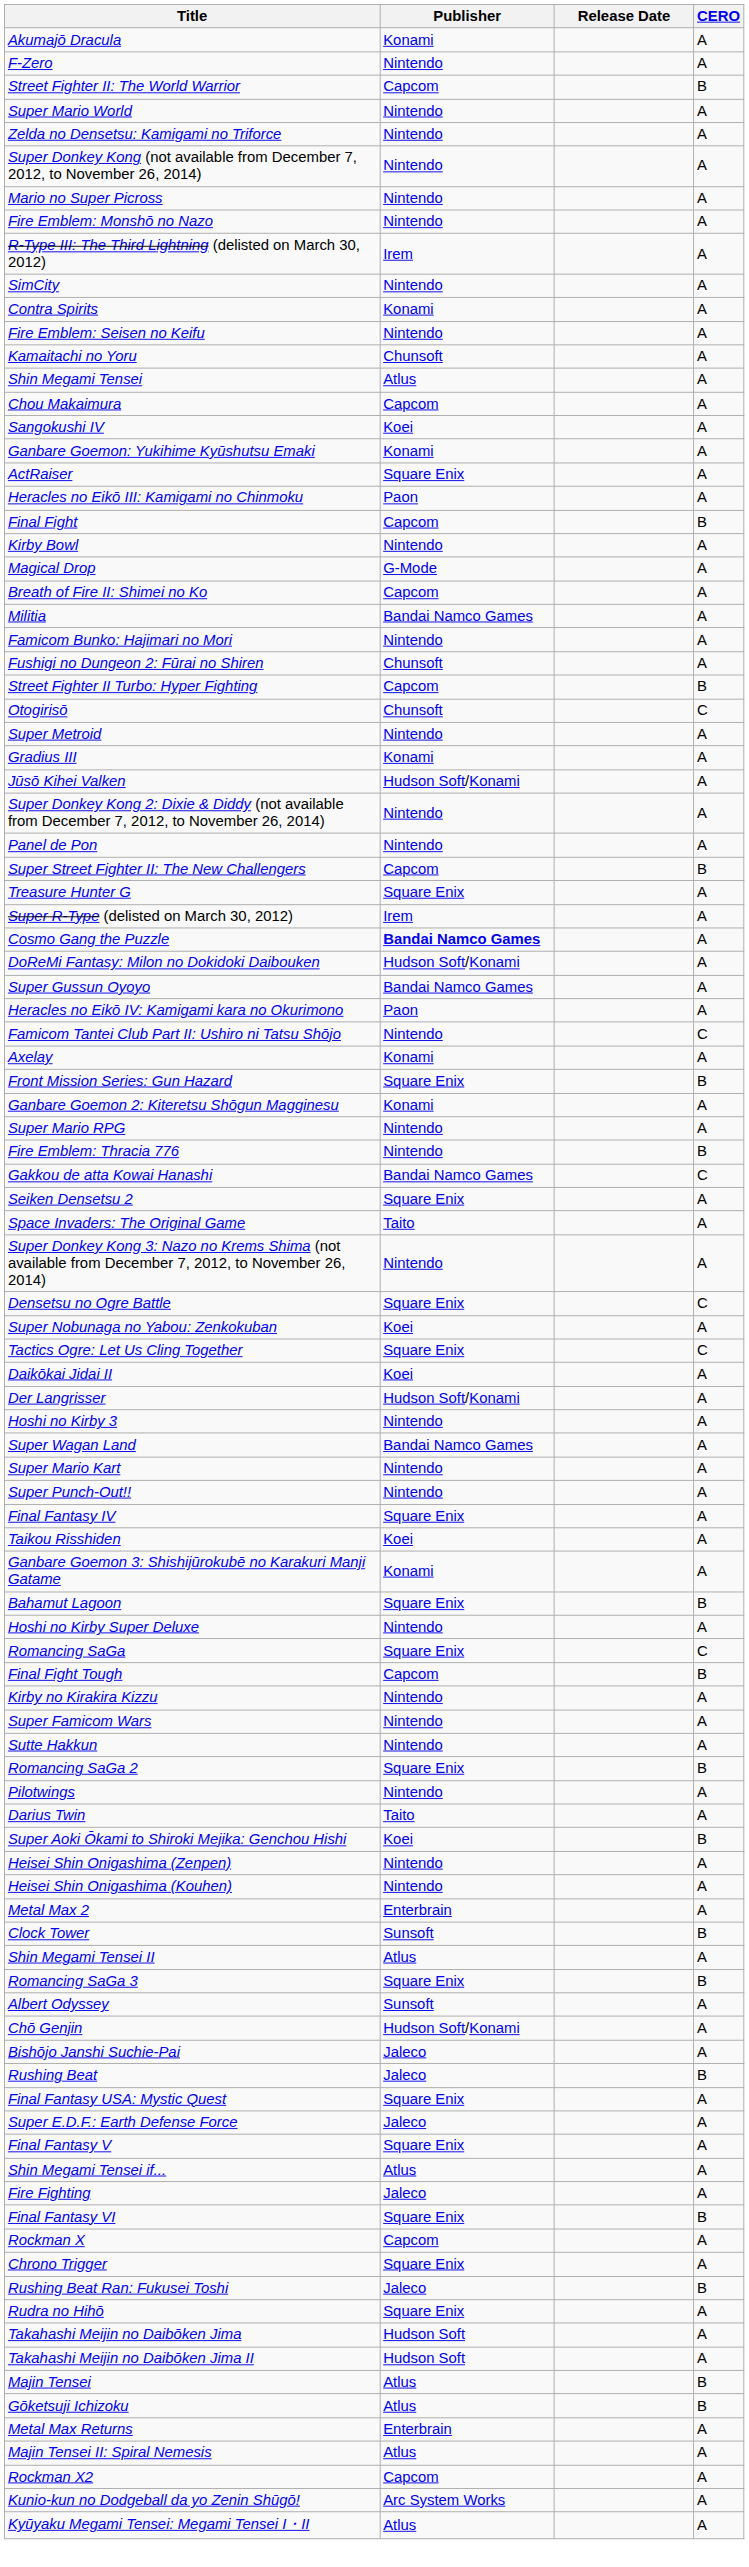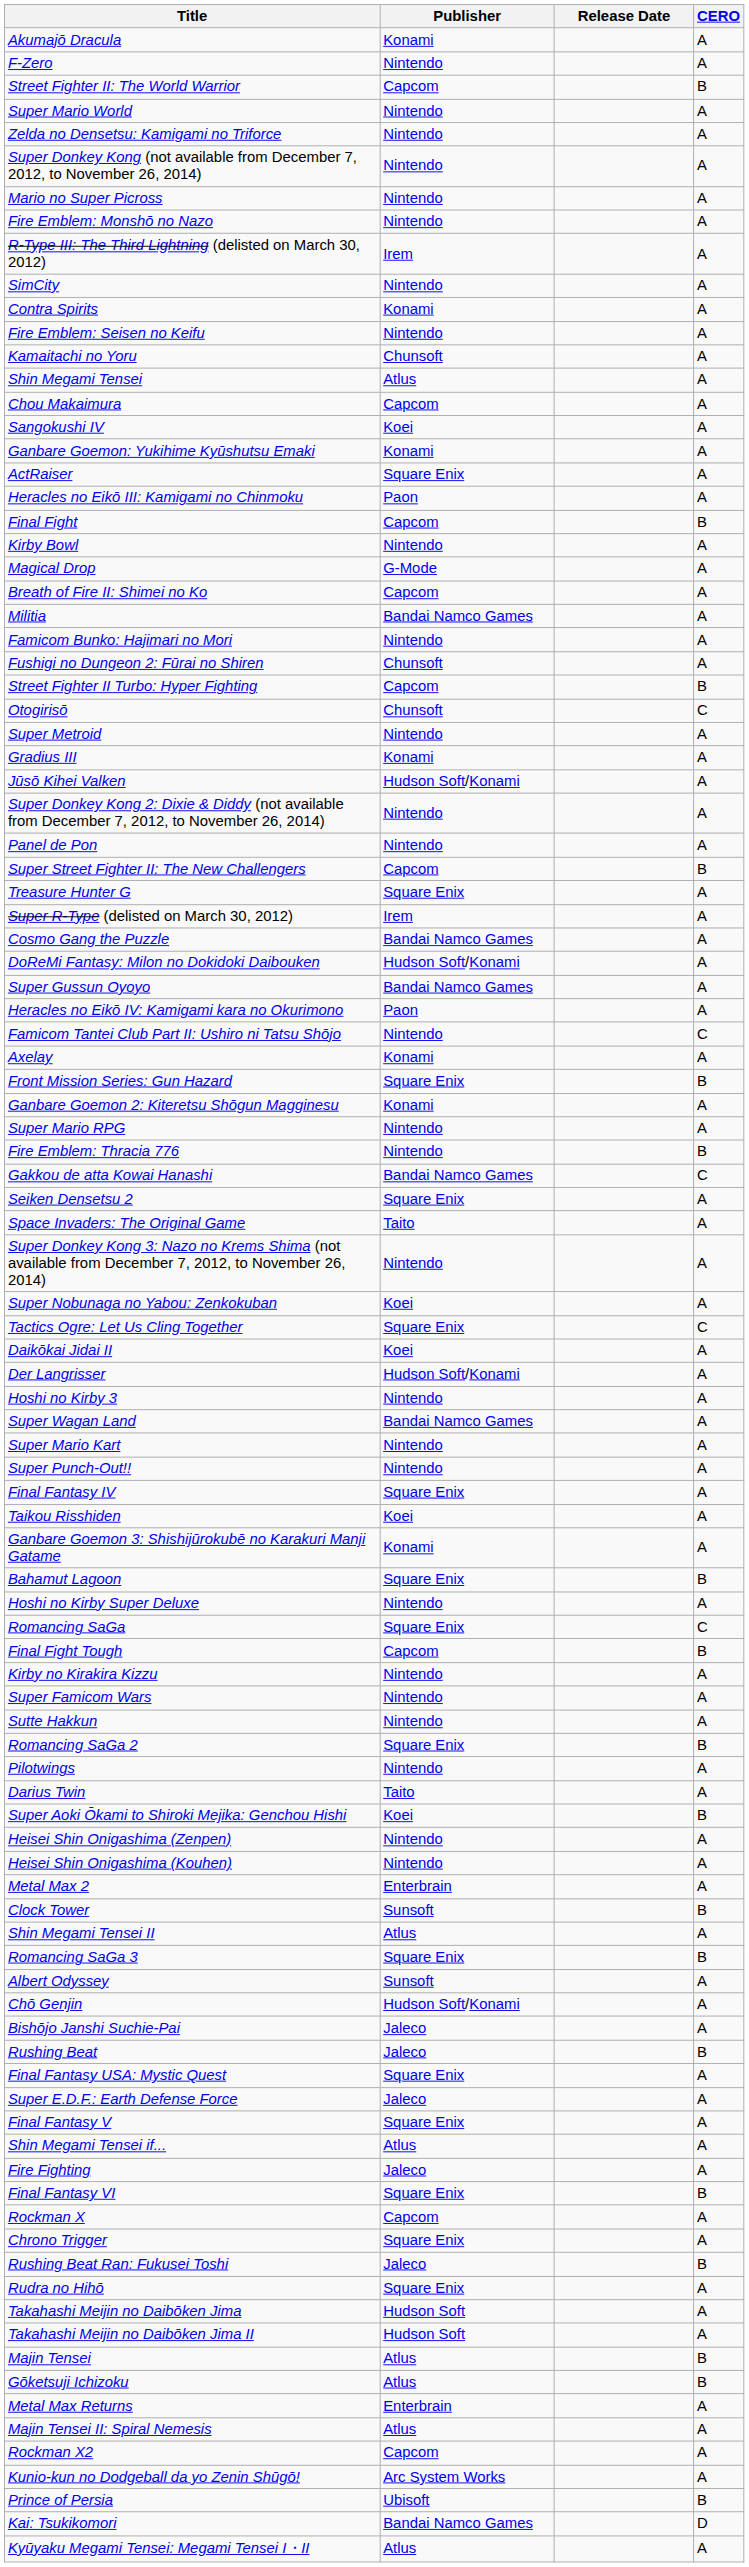 <table class="wikitable sortable" style="width:90%">
 <tr>
 <th width="55%">Title</th>
 <th width="25%">Publisher </th>
 <th width="20%">Release Date</th>
 <th width="10%"><a href='#'>CERO</a></th>
 </tr>
 <tr>
 <td><em><a href='#'>Akumajō Dracula</a></em></td>
 <td><a href='#'>Konami</a></td>
 <td></td>
 <td>A</td>
 </tr>
 <tr>
 <td><em><a href='#'>F-Zero</a></em></td>
 <td><a href='#'>Nintendo</a></td>
 <td></td>
 <td>A</td>
 </tr>
 <tr>
 <td><em><a href='#'>Street Fighter II: The World Warrior</a></em></td>
 <td><a href='#'>Capcom</a></td>
 <td></td>
 <td>B</td>
 </tr>
 <tr>
 <td><em><a href='#'>Super Mario World</a></em></td>
 <td><a href='#'>Nintendo</a></td>
 <td></td>
 <td>A</td>
 </tr>
 <tr>
 <td><em><a href='#'>Zelda no Densetsu: Kamigami no Triforce</a></em></td>
 <td><a href='#'>Nintendo</a></td>
 <td></td>
 <td>A</td>
 </tr>
 <tr>
 <td><em><a href='#'>Super Donkey Kong</a></em> (not available from December 7, 2012, to November 26, 2014)</td>
 <td><a href='#'>Nintendo</a></td>
 <td></td>
 <td>A</td>
 </tr>
 <tr>
 <td><em><a href='#'>Mario no Super Picross</a></em></td>
 <td><a href='#'>Nintendo</a></td>
 <td></td>
 <td>A</td>
 </tr>
 <tr>
 <td><em><a href='#'>Fire Emblem: Monshō no Nazo</a></em></td>
 <td><a href='#'>Nintendo</a></td>
 <td></td>
 <td>A</td>
 </tr>
 <tr>
 <td><s><em><a href='#'>R-Type III: The Third Lightning</a></em></s> (delisted on March 30, 2012)</td>
 <td><a href='#'>Irem</a></td>
 <td></td>
 <td>A</td>
 </tr>
 <tr>
 <td><em><a href='#'>SimCity</a></em></td>
 <td><a href='#'>Nintendo</a></td>
 <td></td>
 <td>A</td>
 </tr>
 <tr>
 <td><em><a href='#'>Contra Spirits</a></em></td>
 <td><a href='#'>Konami</a></td>
 <td></td>
 <td>A</td>
 </tr>
 <tr>
 <td><em><a href='#'>Fire Emblem: Seisen no Keifu</a></em></td>
 <td><a href='#'>Nintendo</a></td>
 <td></td>
 <td>A</td>
 </tr>
 <tr>
 <td><em><a href='#'>Kamaitachi no Yoru</a></em></td>
 <td><a href='#'>Chunsoft</a></td>
 <td></td>
 <td>A</td>
 </tr>
 <tr>
 <td><em><a href='#'>Shin Megami Tensei</a></em></td>
 <td><a href='#'>Atlus</a></td>
 <td></td>
 <td>A</td>
 </tr>
 <tr>
 <td><em><a href='#'>Chou Makaimura</a></em></td>
 <td><a href='#'>Capcom</a></td>
 <td></td>
 <td>A</td>
 </tr>
 <tr>
 <td><em><a href='#'>Sangokushi IV</a></em></td>
 <td><a href='#'>Koei</a></td>
 <td></td>
 <td>A</td>
 </tr>
 <tr>
 <td><em><a href='#'>Ganbare Goemon: Yukihime Kyūshutsu Emaki</a></em></td>
 <td><a href='#'>Konami</a></td>
 <td></td>
 <td>A</td>
 </tr>
 <tr>
 <td><em><a href='#'>ActRaiser</a></em></td>
 <td><a href='#'>Square Enix</a></td>
 <td></td>
 <td>A</td>
 </tr>
 <tr>
 <td><em><a href='#'>Heracles no Eikō III: Kamigami no Chinmoku</a></em></td>
 <td><a href='#'>Paon</a></td>
 <td></td>
 <td>A</td>
 </tr>
 <tr>
 <td><em><a href='#'>Final Fight</a></em></td>
 <td><a href='#'>Capcom</a></td>
 <td></td>
 <td>B</td>
 </tr>
 <tr>
 <td><em><a href='#'>Kirby Bowl</a></em></td>
 <td><a href='#'>Nintendo</a></td>
 <td></td>
 <td>A</td>
 </tr>
 <tr>
 <td><em><a href='#'>Magical Drop</a></em></td>
 <td><a href='#'>G-Mode</a></td>
 <td></td>
 <td>A</td>
 </tr>
 <tr>
 <td><em><a href='#'>Breath of Fire II: Shimei no Ko</a></em></td>
 <td><a href='#'>Capcom</a></td>
 <td></td>
 <td>A</td>
 </tr>
 <tr>
 <td><em><a href='#'>Militia</a></em></td>
 <td><a href='#'>Bandai Namco Games</a></td>
 <td></td>
 <td>A</td>
 </tr>
 <tr>
 <td><em><a href='#'>Famicom Bunko: Hajimari no Mori</a></em></td>
 <td><a href='#'>Nintendo</a></td>
 <td></td>
 <td>A</td>
 </tr>
 <tr>
 <td><em><a href='#'>Fushigi no Dungeon 2: Fūrai no Shiren</a></em></td>
 <td><a href='#'>Chunsoft</a></td>
 <td></td>
 <td>A</td>
 </tr>
 <tr>
 <td><em><a href='#'>Street Fighter II Turbo: Hyper Fighting</a></em></td>
 <td><a href='#'>Capcom</a></td>
 <td></td>
 <td>B</td>
 </tr>
 <tr>
 <td><em><a href='#'>Otogirisō</a></em></td>
 <td><a href='#'>Chunsoft</a></td>
 <td></td>
 <td>C</td>
 </tr>
 <tr>
 <td><em><a href='#'>Super Metroid</a></em></td>
 <td><a href='#'>Nintendo</a></td>
 <td></td>
 <td>A</td>
 </tr>
 <tr>
 <td><em><a href='#'>Gradius III</a></em></td>
 <td><a href='#'>Konami</a></td>
 <td></td>
 <td>A</td>
 </tr>
 <tr>
 <td><em><a href='#'>Jūsō Kihei Valken</a></em></td>
 <td><a href='#'>Hudson Soft</a>/<a href='#'>Konami</a></td>
 <td></td>
 <td>A</td>
 </tr>
 <tr>
 <td><em><a href='#'>Super Donkey Kong 2: Dixie & Diddy</a></em> (not available from December 7, 2012, to November 26, 2014)</td>
 <td><a href='#'>Nintendo</a></td>
 <td></td>
 <td>A</td>
 </tr>
 <tr>
 <td><em><a href='#'>Panel de Pon</a></em></td>
 <td><a href='#'>Nintendo</a></td>
 <td></td>
 <td>A</td>
 </tr>
 <tr>
 <td><em><a href='#'>Super Street Fighter II: The New Challengers</a></em></td>
 <td><a href='#'>Capcom</a></td>
 <td></td>
 <td>B</td>
 </tr>
 <tr>
 <td><em><a href='#'>Treasure Hunter G</a></em></td>
 <td><a href='#'>Square Enix</a></td>
 <td></td>
 <td>A</td>
 </tr>
 <tr>
 <td><s><em><a href='#'>Super R-Type</a></em></s> (delisted on March 30, 2012)</td>
 <td><a href='#'>Irem</a></td>
 <td></td>
 <td>A</td>
 </tr>
 <tr>
 <td><em><a href='#'>Cosmo Gang the Puzzle</a></em></td>
-<td><strong><a href='#'>Bandai Namco Games</a></strong></td>
+<td><a href='#'>Bandai Namco Games</a></td>
 <td></td>
 <td>A</td>
 </tr>
 <tr>
 <td><em><a href='#'>DoReMi Fantasy: Milon no Dokidoki Daibouken</a></em></td>
 <td><a href='#'>Hudson Soft</a>/<a href='#'>Konami</a></td>
 <td></td>
 <td>A</td>
 </tr>
 <tr>
 <td><em><a href='#'>Super Gussun Oyoyo</a></em></td>
 <td><a href='#'>Bandai Namco Games</a></td>
 <td></td>
 <td>A</td>
 </tr>
 <tr>
 <td><em><a href='#'>Heracles no Eikō IV: Kamigami kara no Okurimono</a></em></td>
 <td><a href='#'>Paon</a></td>
 <td></td>
 <td>A</td>
 </tr>
 <tr>
 <td><em><a href='#'>Famicom Tantei Club Part II: Ushiro ni Tatsu Shōjo</a></em></td>
 <td><a href='#'>Nintendo</a></td>
 <td></td>
 <td>C</td>
 </tr>
 <tr>
 <td><em><a href='#'>Axelay</a></em></td>
 <td><a href='#'>Konami</a></td>
 <td></td>
 <td>A</td>
 </tr>
 <tr>
 <td><em><a href='#'>Front Mission Series: Gun Hazard</a></em></td>
 <td><a href='#'>Square Enix</a></td>
 <td></td>
 <td>B</td>
 </tr>
 <tr>
 <td><em><a href='#'>Ganbare Goemon 2: Kiteretsu Shōgun Magginesu</a></em></td>
 <td><a href='#'>Konami</a></td>
 <td></td>
 <td>A</td>
 </tr>
 <tr>
 <td><em><a href='#'>Super Mario RPG</a></em></td>
 <td><a href='#'>Nintendo</a></td>
 <td></td>
 <td>A</td>
 </tr>
 <tr>
 <td><em><a href='#'>Fire Emblem: Thracia 776</a></em></td>
 <td><a href='#'>Nintendo</a></td>
 <td></td>
 <td>B</td>
 </tr>
 <tr>
 <td><em><a href='#'>Gakkou de atta Kowai Hanashi</a></em></td>
 <td><a href='#'>Bandai Namco Games</a></td>
 <td></td>
 <td>C</td>
 </tr>
 <tr>
 <td><em><a href='#'>Seiken Densetsu 2</a></em></td>
 <td><a href='#'>Square Enix</a></td>
 <td></td>
 <td>A</td>
 </tr>
 <tr>
 <td><em><a href='#'>Space Invaders: The Original Game</a></em></td>
 <td><a href='#'>Taito</a></td>
 <td></td>
 <td>A</td>
 </tr>
 <tr>
 <td><em><a href='#'>Super Donkey Kong 3: Nazo no Krems Shima</a></em> (not available from December 7, 2012, to November 26, 2014)</td>
 <td><a href='#'>Nintendo</a></td>
 <td></td>
 <td>A</td>
-</tr>
-<tr>
-<td><em><a href='#'>Densetsu no Ogre Battle</a></em></td>
-<td><a href='#'>Square Enix</a></td>
-<td></td>
-<td>C</td>
 </tr>
 <tr>
 <td><em><a href='#'>Super Nobunaga no Yabou: Zenkokuban</a></em></td>
 <td><a href='#'>Koei</a></td>
 <td></td>
 <td>A</td>
 </tr>
 <tr>
 <td><em><a href='#'>Tactics Ogre: Let Us Cling Together</a></em></td>
 <td><a href='#'>Square Enix</a></td>
 <td></td>
 <td>C</td>
 </tr>
 <tr>
 <td><em><a href='#'>Daikōkai Jidai II</a></em></td>
 <td><a href='#'>Koei</a></td>
 <td></td>
 <td>A</td>
 </tr>
 <tr>
 <td><em><a href='#'>Der Langrisser</a></em></td>
 <td><a href='#'>Hudson Soft</a>/<a href='#'>Konami</a></td>
 <td></td>
 <td>A</td>
 </tr>
 <tr>
 <td><em><a href='#'>Hoshi no Kirby 3</a></em></td>
 <td><a href='#'>Nintendo</a></td>
 <td></td>
 <td>A</td>
 </tr>
 <tr>
 <td><em><a href='#'>Super Wagan Land</a></em></td>
 <td><a href='#'>Bandai Namco Games</a></td>
 <td></td>
 <td>A</td>
 </tr>
 <tr>
 <td><em><a href='#'>Super Mario Kart</a></em></td>
 <td><a href='#'>Nintendo</a></td>
 <td></td>
 <td>A</td>
 </tr>
 <tr>
 <td><em><a href='#'>Super Punch-Out!!</a></em></td>
 <td><a href='#'>Nintendo</a></td>
 <td></td>
 <td>A</td>
 </tr>
 <tr>
 <td><em><a href='#'>Final Fantasy IV</a></em></td>
 <td><a href='#'>Square Enix</a></td>
 <td></td>
 <td>A</td>
 </tr>
 <tr>
 <td><em><a href='#'>Taikou Risshiden</a></em></td>
 <td><a href='#'>Koei</a></td>
 <td></td>
 <td>A</td>
 </tr>
 <tr>
 <td><em><a href='#'>Ganbare Goemon 3: Shishijūrokubē no Karakuri Manji Gatame</a></em></td>
 <td><a href='#'>Konami</a></td>
 <td></td>
 <td>A</td>
 </tr>
 <tr>
 <td><em><a href='#'>Bahamut Lagoon</a></em></td>
 <td><a href='#'>Square Enix</a></td>
 <td></td>
 <td>B</td>
 </tr>
 <tr>
 <td><em><a href='#'>Hoshi no Kirby Super Deluxe</a></em></td>
 <td><a href='#'>Nintendo</a></td>
 <td></td>
 <td>A</td>
 </tr>
 <tr>
 <td><em><a href='#'>Romancing SaGa</a></em></td>
 <td><a href='#'>Square Enix</a></td>
 <td></td>
 <td>C</td>
 </tr>
 <tr>
 <td><em><a href='#'>Final Fight Tough</a></em></td>
 <td><a href='#'>Capcom</a></td>
 <td></td>
 <td>B</td>
 </tr>
 <tr>
 <td><em><a href='#'>Kirby no Kirakira Kizzu</a></em></td>
 <td><a href='#'>Nintendo</a></td>
 <td></td>
 <td>A</td>
 </tr>
 <tr>
 <td><em><a href='#'>Super Famicom Wars</a></em></td>
 <td><a href='#'>Nintendo</a></td>
 <td></td>
 <td>A</td>
 </tr>
 <tr>
 <td><em><a href='#'>Sutte Hakkun</a></em></td>
 <td><a href='#'>Nintendo</a></td>
 <td></td>
 <td>A</td>
 </tr>
 <tr>
 <td><em><a href='#'>Romancing SaGa 2</a></em></td>
 <td><a href='#'>Square Enix</a></td>
 <td></td>
 <td>B</td>
 </tr>
 <tr>
 <td><em><a href='#'>Pilotwings</a></em></td>
 <td><a href='#'>Nintendo</a></td>
 <td></td>
 <td>A</td>
 </tr>
 <tr>
 <td><em><a href='#'>Darius Twin</a></em></td>
 <td><a href='#'>Taito</a></td>
 <td></td>
 <td>A</td>
 </tr>
 <tr>
 <td><em><a href='#'>Super Aoki Ōkami to Shiroki Mejika: Genchou Hishi</a></em></td>
 <td><a href='#'>Koei</a></td>
 <td></td>
 <td>B</td>
 </tr>
 <tr>
 <td><em><a href='#'>Heisei Shin Onigashima (Zenpen)</a></em></td>
 <td><a href='#'>Nintendo</a></td>
 <td></td>
 <td>A</td>
 </tr>
 <tr>
 <td><em><a href='#'>Heisei Shin Onigashima (Kouhen)</a></em></td>
 <td><a href='#'>Nintendo</a></td>
 <td></td>
 <td>A</td>
 </tr>
 <tr>
 <td><em><a href='#'>Metal Max 2</a></em></td>
 <td><a href='#'>Enterbrain</a></td>
 <td></td>
 <td>A</td>
 </tr>
 <tr>
 <td><em><a href='#'>Clock Tower</a></em></td>
 <td><a href='#'>Sunsoft</a></td>
 <td></td>
 <td>B</td>
 </tr>
 <tr>
 <td><em><a href='#'>Shin Megami Tensei II</a></em></td>
 <td><a href='#'>Atlus</a></td>
 <td></td>
 <td>A</td>
 </tr>
 <tr>
 <td><em><a href='#'>Romancing SaGa 3</a></em></td>
 <td><a href='#'>Square Enix</a></td>
 <td></td>
 <td>B</td>
 </tr>
 <tr>
 <td><em><a href='#'>Albert Odyssey</a></em></td>
 <td><a href='#'>Sunsoft</a></td>
 <td></td>
 <td>A</td>
 </tr>
 <tr>
 <td><em><a href='#'>Chō Genjin</a></em></td>
 <td><a href='#'>Hudson Soft</a>/<a href='#'>Konami</a></td>
 <td></td>
 <td>A</td>
 </tr>
 <tr>
 <td><em><a href='#'>Bishōjo Janshi Suchie-Pai</a></em></td>
 <td><a href='#'>Jaleco</a></td>
 <td></td>
 <td>A</td>
 </tr>
 <tr>
 <td><em><a href='#'>Rushing Beat</a></em></td>
 <td><a href='#'>Jaleco</a></td>
 <td></td>
 <td>B</td>
 </tr>
 <tr>
 <td><em><a href='#'>Final Fantasy USA: Mystic Quest</a></em></td>
 <td><a href='#'>Square Enix</a></td>
 <td></td>
 <td>A</td>
 </tr>
 <tr>
 <td><em><a href='#'>Super E.D.F.: Earth Defense Force</a></em></td>
 <td><a href='#'>Jaleco</a></td>
 <td></td>
 <td>A</td>
 </tr>
 <tr>
 <td><em><a href='#'>Final Fantasy V</a></em></td>
 <td><a href='#'>Square Enix</a></td>
 <td></td>
 <td>A</td>
 </tr>
 <tr>
 <td><em><a href='#'>Shin Megami Tensei if...</a></em></td>
 <td><a href='#'>Atlus</a></td>
 <td></td>
 <td>A</td>
 </tr>
 <tr>
 <td><em><a href='#'>Fire Fighting</a></em></td>
 <td><a href='#'>Jaleco</a></td>
 <td></td>
 <td>A</td>
 </tr>
 <tr>
 <td><em><a href='#'>Final Fantasy VI</a></em></td>
 <td><a href='#'>Square Enix</a></td>
 <td></td>
 <td>B</td>
 </tr>
 <tr>
 <td><em><a href='#'>Rockman X</a></em></td>
 <td><a href='#'>Capcom</a></td>
 <td></td>
 <td>A</td>
 </tr>
 <tr>
 <td><em><a href='#'>Chrono Trigger</a></em></td>
 <td><a href='#'>Square Enix</a></td>
 <td></td>
 <td>A</td>
 </tr>
 <tr>
 <td><em><a href='#'>Rushing Beat Ran: Fukusei Toshi</a></em></td>
 <td><a href='#'>Jaleco</a></td>
 <td></td>
 <td>B</td>
 </tr>
 <tr>
 <td><em><a href='#'>Rudra no Hihō</a></em></td>
 <td><a href='#'>Square Enix</a></td>
 <td></td>
 <td>A</td>
 </tr>
 <tr>
 <td><em><a href='#'>Takahashi Meijin no Daibōken Jima</a></em></td>
 <td><a href='#'>Hudson Soft</a></td>
 <td></td>
 <td>A</td>
 </tr>
 <tr>
 <td><em><a href='#'>Takahashi Meijin no Daibōken Jima II</a></em></td>
 <td><a href='#'>Hudson Soft</a></td>
 <td></td>
 <td>A</td>
 </tr>
 <tr>
 <td><em><a href='#'>Majin Tensei</a></em></td>
 <td><a href='#'>Atlus</a></td>
 <td></td>
 <td>B</td>
 </tr>
 <tr>
 <td><em><a href='#'>Gōketsuji Ichizoku</a></em></td>
 <td><a href='#'>Atlus</a></td>
 <td></td>
 <td>B</td>
 </tr>
 <tr>
 <td><em><a href='#'>Metal Max Returns</a></em></td>
 <td><a href='#'>Enterbrain</a></td>
 <td></td>
 <td>A</td>
 </tr>
 <tr>
 <td><em><a href='#'>Majin Tensei II: Spiral Nemesis</a></em></td>
 <td><a href='#'>Atlus</a></td>
 <td></td>
 <td>A</td>
 </tr>
 <tr>
 <td><em><a href='#'>Rockman X2</a></em></td>
 <td><a href='#'>Capcom</a></td>
 <td></td>
 <td>A</td>
 </tr>
 <tr>
 <td><em><a href='#'>Kunio-kun no Dodgeball da yo Zenin Shūgō!</a></em></td>
 <td><a href='#'>Arc System Works</a></td>
 <td></td>
 <td>A</td>
 </tr>
 <tr>
+<td><em><a href='#'>Prince of Persia</a></em></td>
+<td><a href='#'>Ubisoft</a></td>
+<td></td>
+<td>B</td>
+</tr>
+<tr>
+<td><em><a href='#'>Kai: Tsukikomori</a></em></td>
+<td><a href='#'>Bandai Namco Games</a></td>
+<td></td>
+<td>D</td>
+</tr>
+<tr>
 <td><em><a href='#'>Kyūyaku Megami Tensei: Megami Tensei I・II</a></em></td>
 <td><a href='#'>Atlus</a></td>
 <td></td>
 <td>A</td>
 </tr>
 </table>
